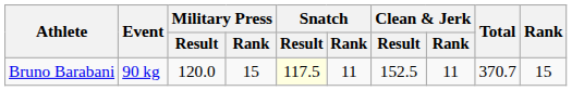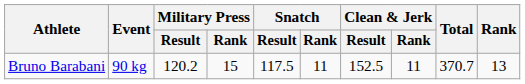 <table class="wikitable" style="font-size:90%">
 <tr>
 <th rowspan="2">Athlete</th>
 <th rowspan="2">Event</th>
 <th colspan="2">Military Press</th>
 <th colspan="2">Snatch</th>
 <th colspan="2">Clean & Jerk</th>
 <th rowspan="2">Total</th>
 <th rowspan="2">Rank</th>
 </tr>
 <tr style="font-size:95%">
 <th>Result</th>
 <th>Rank</th>
 <th>Result</th>
 <th>Rank</th>
 <th>Result</th>
 <th>Rank</th>
 </tr>
 <tr align=center>
 <td align=left><a href='#'>Bruno Barabani</a></td>
 <td align=left><a href='#'>90 kg</a></td>
-<td>120.0</td>
+<td>120.2</td>
 <td>15</td>
-<td style="background: lightyellow;">117.5</td>
+<td>117.5</td>
 <td>11</td>
 <td>152.5</td>
 <td>11</td>
 <td>370.7</td>
-<td>15</td>
+<td>13</td>
 </tr>
 </table>
